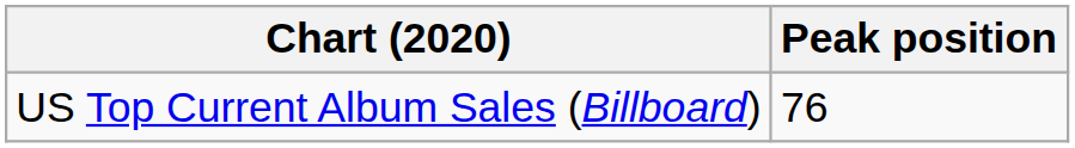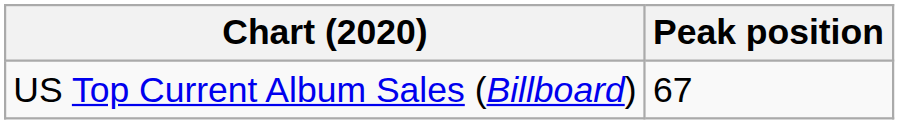 <table class="wikitable">
 <tr>
 <th>Chart (2020)</th>
 <th>Peak position</th>
 </tr>
 <tr>
 <td>US <a href='#'>Top Current Album Sales</a> (<em><a href='#'>Billboard</a></em>)</td>
-<td>76</td>
+<td>67</td>
 </tr>
 </table>
